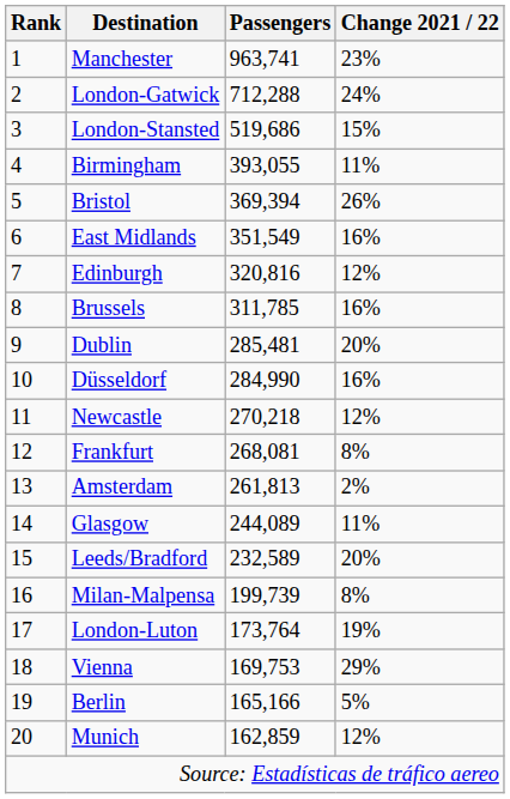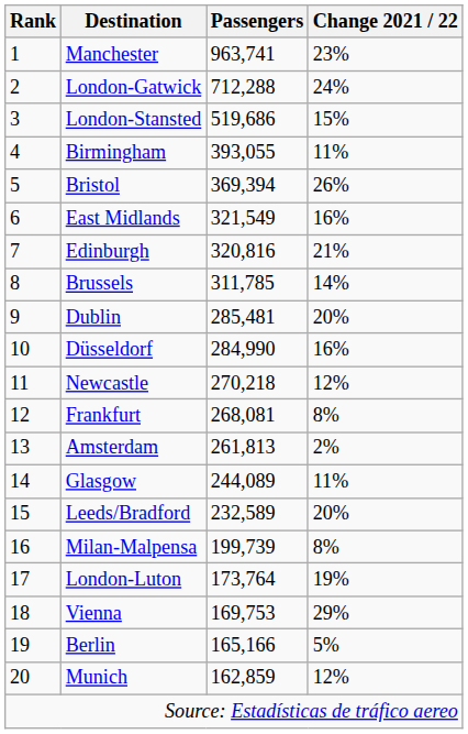 <table class="wikitable" style="font-size: 85%; width:align">
 <tr>
 <th>Rank</th>
 <th>Destination</th>
 <th>Passengers</th>
 <th>Change 2021 / 22</th>
 </tr>
 <tr>
 <td>1</td>
 <td> <a href='#'>Manchester</a></td>
 <td>963,741</td>
 <td> 23%</td>
 </tr>
 <tr>
 <td>2</td>
 <td> <a href='#'>London-Gatwick</a></td>
 <td>712,288</td>
 <td> 24%</td>
 </tr>
 <tr>
 <td>3</td>
 <td> <a href='#'>London-Stansted</a></td>
 <td>519,686</td>
 <td> 15%</td>
 </tr>
 <tr>
 <td>4</td>
 <td> <a href='#'>Birmingham</a></td>
 <td>393,055</td>
 <td> 11%</td>
 </tr>
 <tr>
 <td>5</td>
 <td> <a href='#'>Bristol</a></td>
 <td>369,394</td>
 <td> 26%</td>
 </tr>
 <tr>
 <td>6</td>
 <td> <a href='#'>East Midlands</a></td>
-<td>351,549</td>
+<td>321,549</td>
 <td> 16%</td>
 </tr>
 <tr>
 <td>7</td>
 <td> <a href='#'>Edinburgh</a></td>
 <td>320,816</td>
-<td> 12%</td>
+<td> 21%</td>
 </tr>
 <tr>
 <td>8</td>
 <td> <a href='#'>Brussels</a></td>
 <td>311,785</td>
-<td> 16%</td>
+<td> 14%</td>
 </tr>
 <tr>
 <td>9</td>
 <td> <a href='#'>Dublin</a></td>
 <td>285,481</td>
 <td> 20%</td>
 </tr>
 <tr>
 <td>10</td>
 <td> <a href='#'>Düsseldorf</a></td>
 <td>284,990</td>
 <td> 16%</td>
 </tr>
 <tr>
 <td>11</td>
 <td> <a href='#'>Newcastle</a></td>
 <td>270,218</td>
 <td> 12%</td>
 </tr>
 <tr>
 <td>12</td>
 <td> <a href='#'>Frankfurt</a></td>
 <td>268,081</td>
 <td> 8%</td>
 </tr>
 <tr>
 <td>13</td>
 <td> <a href='#'>Amsterdam</a></td>
 <td>261,813</td>
 <td> 2%</td>
 </tr>
 <tr>
 <td>14</td>
 <td> <a href='#'>Glasgow</a></td>
 <td>244,089</td>
 <td> 11%</td>
 </tr>
 <tr>
 <td>15</td>
 <td> <a href='#'>Leeds/Bradford</a></td>
 <td>232,589</td>
 <td> 20%</td>
 </tr>
 <tr>
 <td>16</td>
 <td> <a href='#'>Milan-Malpensa</a></td>
 <td>199,739</td>
 <td> 8%</td>
 </tr>
 <tr>
 <td>17</td>
 <td> <a href='#'>London-Luton</a></td>
 <td>173,764</td>
 <td> 19%</td>
 </tr>
 <tr>
 <td>18</td>
 <td> <a href='#'>Vienna</a></td>
 <td>169,753</td>
 <td> 29%</td>
 </tr>
 <tr>
 <td>19</td>
 <td> <a href='#'>Berlin</a></td>
 <td>165,166</td>
 <td> 5%</td>
 </tr>
 <tr>
 <td>20</td>
 <td> <a href='#'>Munich</a></td>
 <td>162,859</td>
 <td> 12%</td>
 </tr>
 <tr>
 <td colspan="4" style="text-align:right;"><em>Source: <a href='#'>Estadísticas de tráfico aereo</a></em></td>
 </tr>
 </table>
